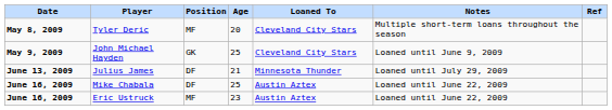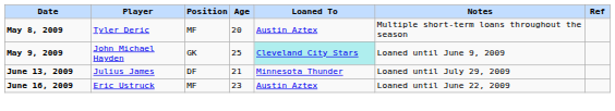 <table class="wikitable" style="text-align:left; font-size:95%;">
 <tr>
 <th style="background:#c2ddff; width:120px;">Date</th>
 <th style="background:#c2ddff; width:130px;">Player</th>
 <th style="background:#c2ddff; width:50px;">Position</th>
 <th style="background:#c2ddff; width:30px;">Age</th>
 <th style="background:#c2ddff; width:170px;">Loaned To</th>
 <th style="background:#c2ddff; width:300px;">Notes</th>
 <th style="background:#c2ddff; width:30px;">Ref</th>
 </tr>
 <tr>
 <td><strong>May 8, 2009</strong></td>
 <td> <a href='#'>Tyler Deric</a></td>
 <td>MF</td>
 <td>20</td>
-<td> <a href='#'>Cleveland City Stars</a></td>
+<td> <a href='#'>Austin Aztex</a></td>
 <td>Multiple short-term loans throughout the season</td>
 <td></td>
 </tr>
 <tr>
 <td><strong>May 9, 2009</strong></td>
 <td> <a href='#'>John Michael Hayden</a></td>
 <td>GK</td>
 <td>25</td>
-<td> <a href='#'>Cleveland City Stars</a></td>
+<td style="background: paleturquoise;"> <a href='#'>Cleveland City Stars</a></td>
 <td>Loaned until June 9, 2009</td>
 <td></td>
 </tr>
 <tr>
 <td><strong>June 13, 2009</strong></td>
 <td> <a href='#'>Julius James</a></td>
 <td>DF</td>
 <td>21</td>
 <td> <a href='#'>Minnesota Thunder</a></td>
 <td>Loaned until July 29, 2009</td>
 <td></td>
 </tr>
 <tr>
 <td><strong>June 16, 2009</strong></td>
-<td> <a href='#'>Mike Chabala</a></td>
-<td>DF</td>
-<td>25</td>
-<td> <a href='#'>Austin Aztex</a></td>
-<td>Loaned until June 22, 2009</td>
-<td></td>
-</tr>
-<tr>
-<td><strong>June 16, 2009</strong></td>
 <td> <a href='#'>Eric Ustruck</a></td>
 <td>MF</td>
 <td>23</td>
 <td> <a href='#'>Austin Aztex</a></td>
 <td>Loaned until June 22, 2009</td>
 <td></td>
 </tr>
 </table>
